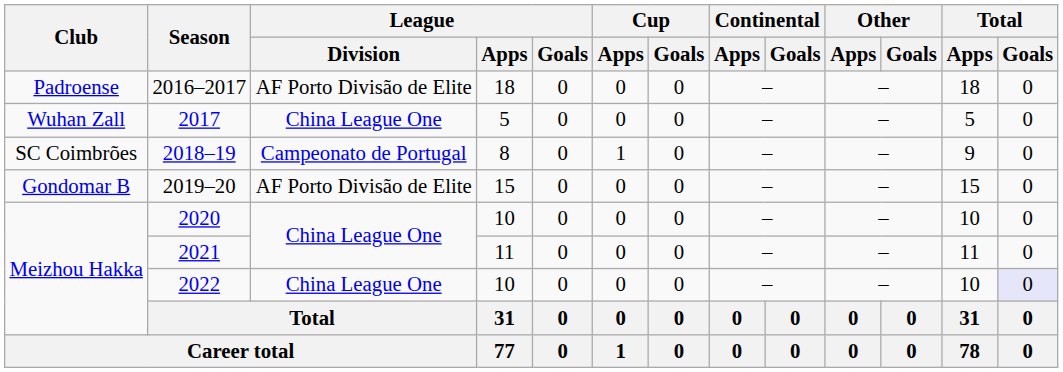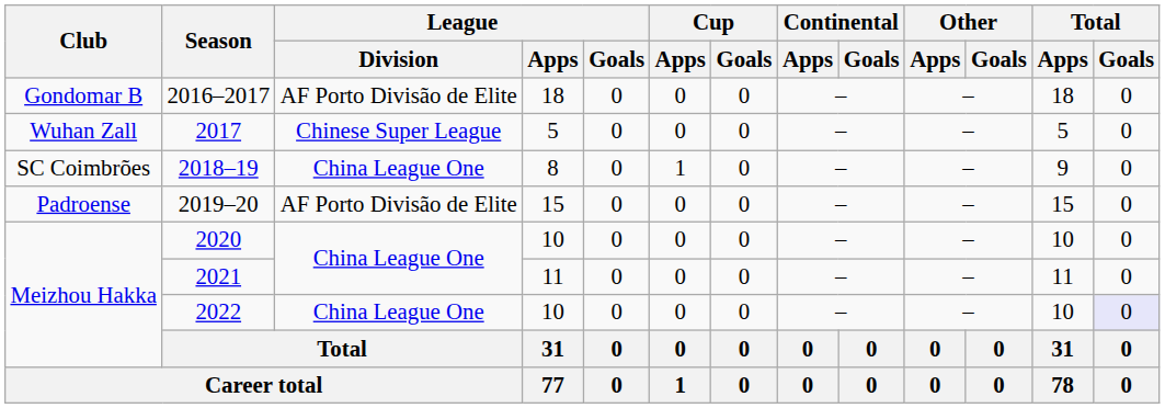 <table class="wikitable" style="text-align: center">
 <tr>
 <th rowspan="2">Club</th>
 <th rowspan="2">Season</th>
 <th colspan="3">League</th>
 <th colspan="2">Cup</th>
 <th colspan="2">Continental</th>
 <th colspan="2">Other</th>
 <th colspan="2">Total</th>
 </tr>
 <tr>
 <th>Division</th>
 <th>Apps</th>
 <th>Goals</th>
 <th>Apps</th>
 <th>Goals</th>
 <th>Apps</th>
 <th>Goals</th>
 <th>Apps</th>
 <th>Goals</th>
 <th>Apps</th>
 <th>Goals</th>
 </tr>
 <tr>
-<td><a href='#'>Padroense</a></td>
+<td><a href='#'>Gondomar B</a></td>
 <td>2016–2017</td>
 <td>AF Porto Divisão de Elite</td>
 <td>18</td>
 <td>0</td>
 <td>0</td>
 <td>0</td>
 <td colspan="2">–</td>
 <td colspan="2">–</td>
 <td>18</td>
 <td>0</td>
 </tr>
 <tr>
 <td><a href='#'>Wuhan Zall</a></td>
 <td><a href='#'>2017</a></td>
-<td><a href='#'>China League One</a></td>
+<td><a href='#'>Chinese Super League</a></td>
 <td>5</td>
 <td>0</td>
 <td>0</td>
 <td>0</td>
 <td colspan="2">–</td>
 <td colspan="2">–</td>
 <td>5</td>
 <td>0</td>
 </tr>
 <tr>
 <td>SC Coimbrões</td>
 <td><a href='#'>2018–19</a></td>
-<td><a href='#'>Campeonato de Portugal</a></td>
+<td><a href='#'>China League One</a></td>
 <td>8</td>
 <td>0</td>
 <td>1</td>
 <td>0</td>
 <td colspan="2">–</td>
 <td colspan="2">–</td>
 <td>9</td>
 <td>0</td>
 </tr>
 <tr>
-<td><a href='#'>Gondomar B</a></td>
+<td><a href='#'>Padroense</a></td>
 <td>2019–20</td>
 <td>AF Porto Divisão de Elite</td>
 <td>15</td>
 <td>0</td>
 <td>0</td>
 <td>0</td>
 <td colspan="2">–</td>
 <td colspan="2">–</td>
 <td>15</td>
 <td>0</td>
 </tr>
 <tr>
 <td rowspan="4"><a href='#'>Meizhou Hakka</a></td>
 <td><a href='#'>2020</a></td>
 <td rowspan="2"><a href='#'>China League One</a></td>
 <td>10</td>
 <td>0</td>
 <td>0</td>
 <td>0</td>
 <td colspan="2">–</td>
 <td colspan="2">–</td>
 <td>10</td>
 <td>0</td>
 </tr>
 <tr>
 <td><a href='#'>2021</a></td>
 <td>11</td>
 <td>0</td>
 <td>0</td>
 <td>0</td>
 <td colspan="2">–</td>
 <td colspan="2">–</td>
 <td>11</td>
 <td>0</td>
 </tr>
 <tr>
 <td><a href='#'>2022</a></td>
 <td><a href='#'>China League One</a></td>
 <td>10</td>
 <td>0</td>
 <td>0</td>
 <td>0</td>
 <td colspan="2">–</td>
 <td colspan="2">–</td>
 <td>10</td>
 <td style="background: lavender;">0</td>
 </tr>
 <tr>
 <th colspan=2>Total</th>
 <th>31</th>
 <th>0</th>
 <th>0</th>
 <th>0</th>
 <th>0</th>
 <th>0</th>
 <th>0</th>
 <th>0</th>
 <th>31</th>
 <th>0</th>
 </tr>
 <tr>
 <th colspan=3>Career total</th>
 <th>77</th>
 <th>0</th>
 <th>1</th>
 <th>0</th>
 <th>0</th>
 <th>0</th>
 <th>0</th>
 <th>0</th>
 <th>78</th>
 <th>0</th>
 </tr>
 </table>
